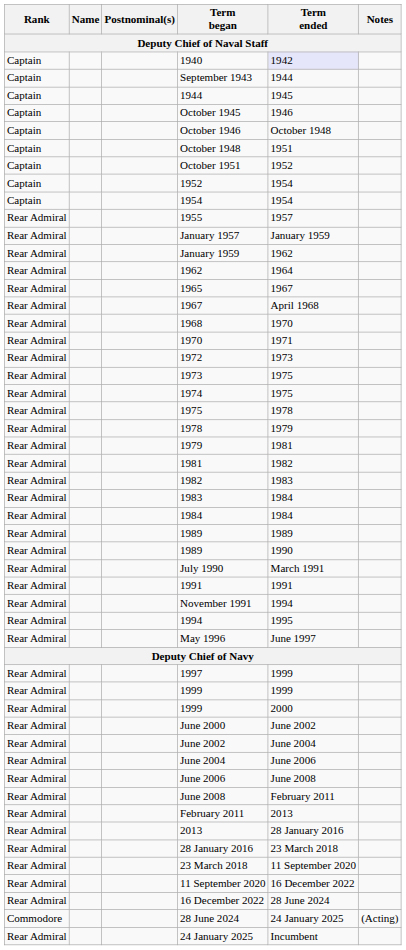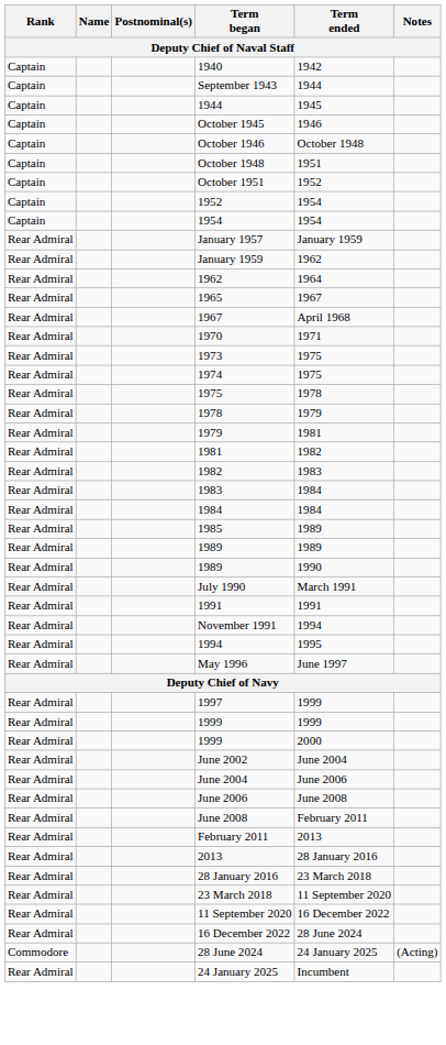 <table class="wikitable sortable">
 <tr>
 <th>Rank<br></th>
 <th>Name<br></th>
 <th>Postnominal(s)<br></th>
 <th>Term<br>began<br></th>
 <th>Term<br>ended<br></th>
 <th>Notes</th>
 </tr>
 <tr>
 <th colspan=6 background=white>Deputy Chief of Naval Staff</th>
 </tr>
 <tr>
 <td>Captain</td>
 <td></td>
 <td></td>
 <td>1940</td>
-<td style="background: lavender;">1942</td>
+<td>1942</td>
 <td></td>
 </tr>
 <tr>
 <td>Captain</td>
 <td></td>
 <td></td>
 <td>September 1943</td>
 <td>1944</td>
 <td></td>
 </tr>
 <tr>
 <td>Captain</td>
 <td></td>
 <td></td>
 <td>1944</td>
 <td>1945</td>
 <td></td>
 </tr>
 <tr>
 <td>Captain</td>
 <td></td>
 <td></td>
 <td>October 1945</td>
 <td>1946</td>
 <td></td>
 </tr>
 <tr>
 <td>Captain</td>
 <td></td>
 <td></td>
 <td>October 1946</td>
 <td>October 1948</td>
 <td></td>
 </tr>
 <tr>
 <td>Captain</td>
 <td></td>
 <td></td>
 <td>October 1948</td>
 <td>1951</td>
 <td></td>
 </tr>
 <tr>
 <td>Captain</td>
 <td></td>
 <td></td>
 <td>October 1951</td>
 <td>1952</td>
 <td></td>
 </tr>
 <tr>
 <td>Captain</td>
 <td></td>
 <td></td>
 <td>1952</td>
 <td>1954</td>
 <td></td>
 </tr>
 <tr>
 <td>Captain</td>
 <td></td>
 <td></td>
 <td>1954</td>
 <td>1954</td>
 <td></td>
 </tr>
 <tr>
 <td>Rear Admiral</td>
 <td></td>
 <td></td>
-<td>1955</td>
-<td>1957</td>
-<td></td>
-</tr>
-<tr>
-<td>Rear Admiral</td>
-<td></td>
-<td></td>
 <td>January 1957</td>
 <td>January 1959</td>
 <td></td>
 </tr>
 <tr>
 <td>Rear Admiral</td>
 <td></td>
 <td></td>
 <td>January 1959</td>
 <td>1962</td>
 <td></td>
 </tr>
 <tr>
 <td>Rear Admiral</td>
 <td></td>
 <td></td>
 <td>1962</td>
 <td>1964</td>
 <td></td>
 </tr>
 <tr>
 <td>Rear Admiral</td>
 <td></td>
 <td></td>
 <td>1965</td>
 <td>1967</td>
 <td></td>
 </tr>
 <tr>
 <td>Rear Admiral</td>
 <td></td>
 <td></td>
 <td>1967</td>
 <td>April 1968</td>
 <td></td>
 </tr>
 <tr>
 <td>Rear Admiral</td>
 <td></td>
 <td></td>
-<td>1968</td>
-<td>1970</td>
-<td></td>
-</tr>
-<tr>
-<td>Rear Admiral</td>
-<td></td>
-<td></td>
 <td>1970</td>
 <td>1971</td>
-<td></td>
-</tr>
-<tr>
-<td>Rear Admiral</td>
-<td></td>
-<td></td>
-<td>1972</td>
-<td>1973</td>
 <td></td>
 </tr>
 <tr>
 <td>Rear Admiral</td>
 <td></td>
 <td></td>
 <td>1973</td>
 <td>1975</td>
 <td></td>
 </tr>
 <tr>
 <td>Rear Admiral</td>
 <td></td>
 <td></td>
 <td>1974</td>
 <td>1975</td>
 <td></td>
 </tr>
 <tr>
 <td>Rear Admiral</td>
 <td></td>
 <td></td>
 <td>1975</td>
 <td>1978</td>
 <td></td>
 </tr>
 <tr>
 <td>Rear Admiral</td>
 <td></td>
 <td></td>
 <td>1978</td>
 <td>1979</td>
 <td></td>
 </tr>
 <tr>
 <td>Rear Admiral</td>
 <td></td>
 <td></td>
 <td>1979</td>
 <td>1981</td>
 <td></td>
 </tr>
 <tr>
 <td>Rear Admiral</td>
 <td></td>
 <td></td>
 <td>1981</td>
 <td>1982</td>
 <td></td>
 </tr>
 <tr>
 <td>Rear Admiral</td>
 <td></td>
 <td></td>
 <td>1982</td>
 <td>1983</td>
 <td></td>
 </tr>
 <tr>
 <td>Rear Admiral</td>
 <td></td>
 <td></td>
 <td>1983</td>
 <td>1984</td>
 <td></td>
 </tr>
 <tr>
 <td>Rear Admiral</td>
 <td></td>
 <td></td>
 <td>1984</td>
 <td>1984</td>
+<td></td>
+</tr>
+<tr>
+<td>Rear Admiral</td>
+<td></td>
+<td></td>
+<td>1985</td>
+<td>1989</td>
 <td></td>
 </tr>
 <tr>
 <td>Rear Admiral</td>
 <td></td>
 <td></td>
 <td>1989</td>
 <td>1989</td>
 <td></td>
 </tr>
 <tr>
 <td>Rear Admiral</td>
 <td></td>
 <td></td>
 <td>1989</td>
 <td>1990</td>
 <td></td>
 </tr>
 <tr>
 <td>Rear Admiral</td>
 <td></td>
 <td></td>
 <td>July 1990</td>
 <td>March 1991</td>
 <td></td>
 </tr>
 <tr>
 <td>Rear Admiral</td>
 <td></td>
 <td></td>
 <td>1991</td>
 <td>1991</td>
 <td></td>
 </tr>
 <tr>
 <td>Rear Admiral</td>
 <td></td>
 <td></td>
 <td>November 1991</td>
 <td>1994</td>
 <td></td>
 </tr>
 <tr>
 <td>Rear Admiral</td>
 <td></td>
 <td></td>
 <td>1994</td>
 <td>1995</td>
 <td></td>
 </tr>
 <tr>
 <td>Rear Admiral</td>
 <td></td>
 <td></td>
 <td>May 1996</td>
 <td>June 1997</td>
 <td></td>
 </tr>
 <tr>
 <th colspan=6 background=white><strong>Deputy Chief of Navy</strong></th>
 </tr>
 <tr>
 <td>Rear Admiral</td>
 <td></td>
 <td></td>
 <td>1997</td>
 <td>1999</td>
 <td></td>
 </tr>
 <tr>
 <td>Rear Admiral</td>
 <td></td>
 <td></td>
 <td>1999</td>
 <td>1999</td>
 <td></td>
 </tr>
 <tr>
 <td>Rear Admiral</td>
 <td></td>
 <td></td>
 <td>1999</td>
 <td>2000</td>
-<td></td>
-</tr>
-<tr>
-<td>Rear Admiral</td>
-<td></td>
-<td></td>
-<td>June 2000</td>
-<td>June 2002</td>
 <td></td>
 </tr>
 <tr>
 <td>Rear Admiral</td>
 <td></td>
 <td></td>
 <td>June 2002</td>
 <td>June 2004</td>
 <td></td>
 </tr>
 <tr>
 <td>Rear Admiral</td>
 <td></td>
 <td></td>
 <td>June 2004</td>
 <td>June 2006</td>
 <td></td>
 </tr>
 <tr>
 <td>Rear Admiral</td>
 <td></td>
 <td></td>
 <td>June 2006</td>
 <td>June 2008</td>
 <td></td>
 </tr>
 <tr>
 <td>Rear Admiral</td>
 <td></td>
 <td></td>
 <td>June 2008</td>
 <td>February 2011</td>
 <td></td>
 </tr>
 <tr>
 <td>Rear Admiral</td>
 <td></td>
 <td></td>
 <td>February 2011</td>
 <td>2013</td>
 <td></td>
 </tr>
 <tr>
 <td>Rear Admiral</td>
 <td></td>
 <td></td>
 <td>2013</td>
 <td>28 January 2016</td>
 <td></td>
 </tr>
 <tr>
 <td>Rear Admiral</td>
 <td></td>
 <td></td>
 <td>28 January 2016</td>
 <td>23 March 2018</td>
 <td></td>
 </tr>
 <tr>
 <td>Rear Admiral</td>
 <td></td>
 <td></td>
 <td>23 March 2018</td>
 <td>11 September 2020</td>
 <td></td>
 </tr>
 <tr>
 <td>Rear Admiral</td>
 <td></td>
 <td></td>
 <td>11 September 2020</td>
 <td>16 December 2022</td>
 <td></td>
 </tr>
 <tr>
 <td>Rear Admiral</td>
 <td></td>
 <td></td>
 <td>16 December 2022</td>
 <td>28 June 2024</td>
 <td></td>
 </tr>
 <tr>
 <td>Commodore</td>
 <td></td>
 <td></td>
 <td>28 June 2024</td>
 <td>24 January 2025</td>
 <td>(Acting)</td>
 </tr>
 <tr>
 <td>Rear Admiral</td>
 <td></td>
 <td></td>
 <td>24 January 2025</td>
 <td>Incumbent</td>
 <td></td>
 </tr>
 </table>
